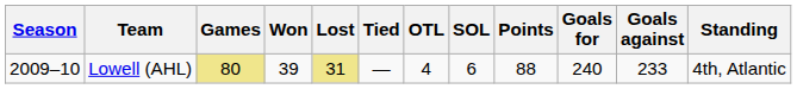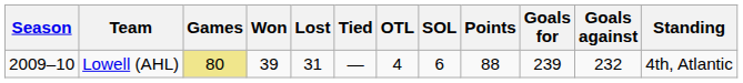 <table class="wikitable" style="text-align:center">
 <tr>
 <th><a href='#'>Season</a></th>
 <th>Team</th>
 <th>Games</th>
 <th>Won</th>
 <th>Lost</th>
 <th>Tied</th>
 <th>OTL</th>
 <th>SOL</th>
 <th>Points</th>
 <th>Goals<br>for</th>
 <th>Goals<br>against</th>
 <th>Standing</th>
 </tr>
 <tr>
 <td>2009–10</td>
 <td><a href='#'>Lowell</a> (AHL)</td>
 <td style="background: khaki;">80</td>
 <td>39</td>
-<td style="background: khaki;">31</td>
+<td>31</td>
 <td>—</td>
 <td>4</td>
 <td>6</td>
 <td>88</td>
-<td>240</td>
-<td>233</td>
+<td>239</td>
+<td>232</td>
 <td>4th, Atlantic</td>
 </tr>
 </table>
